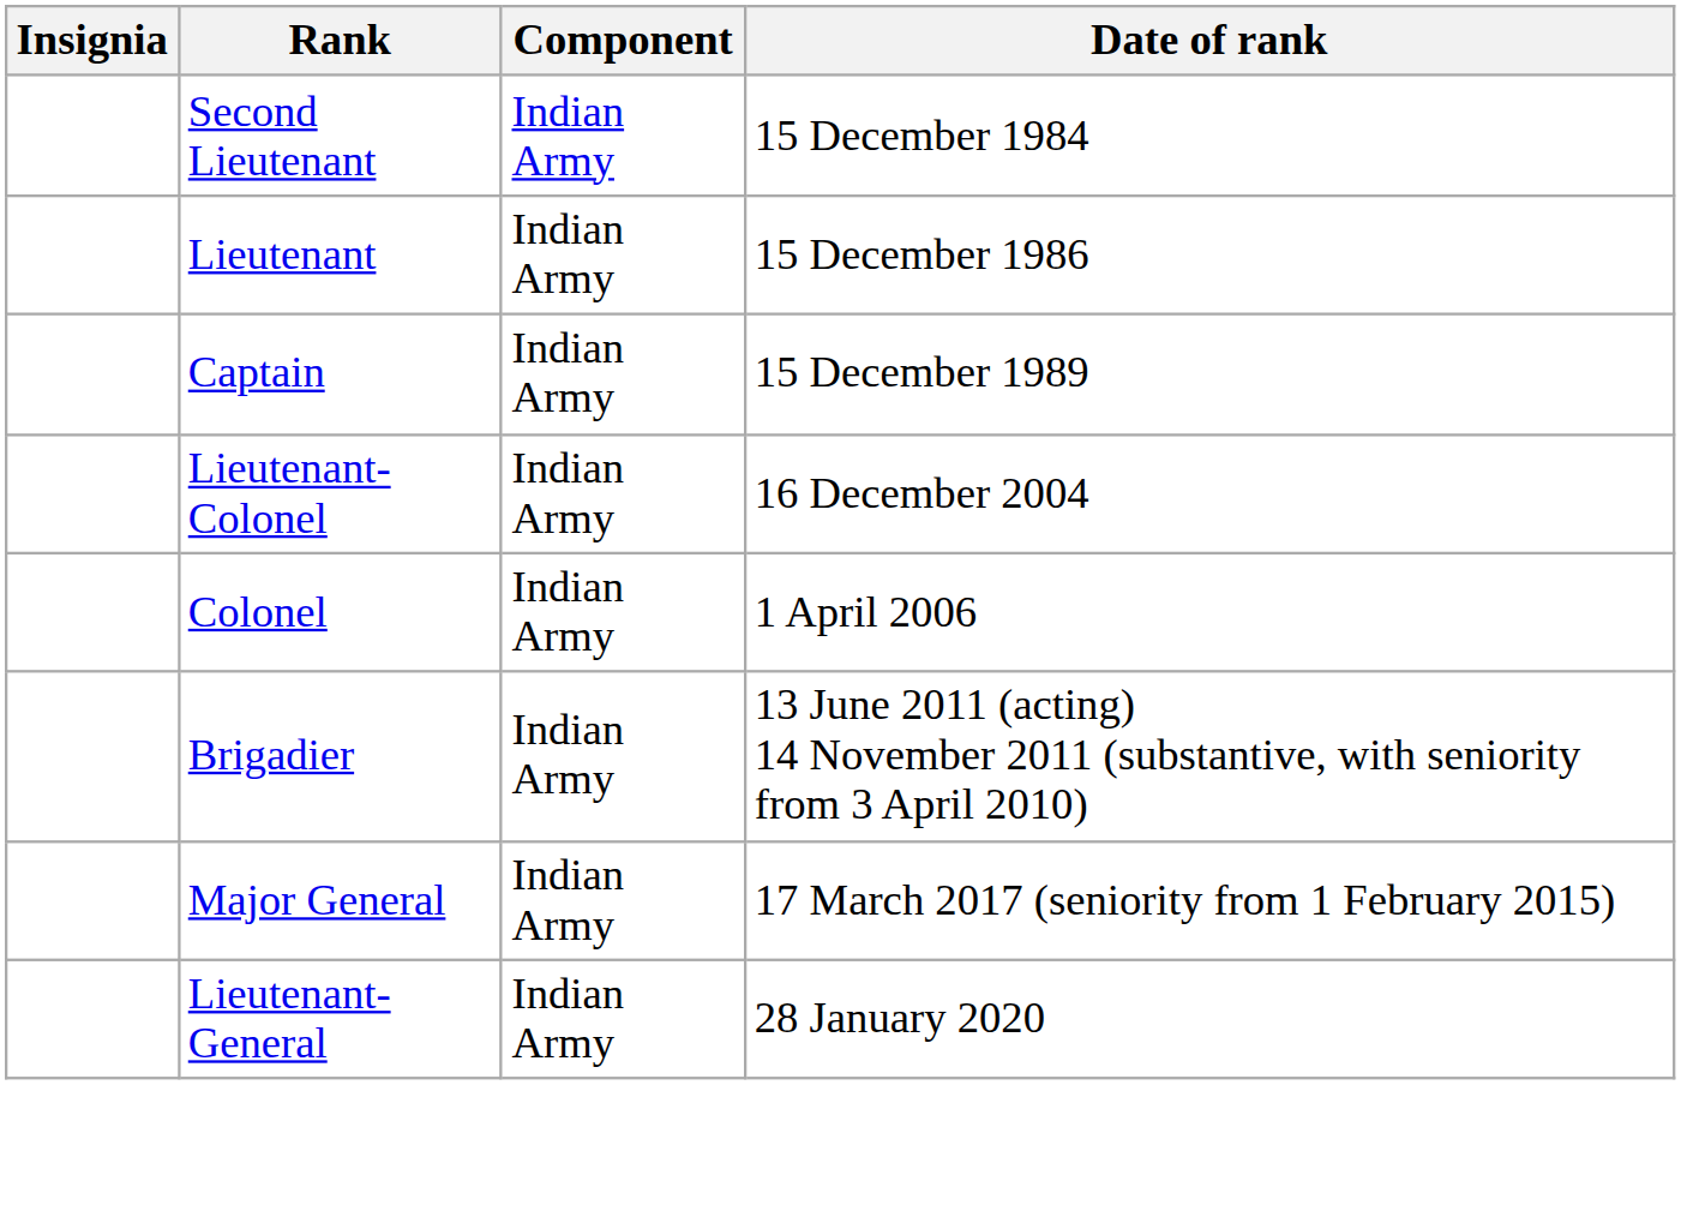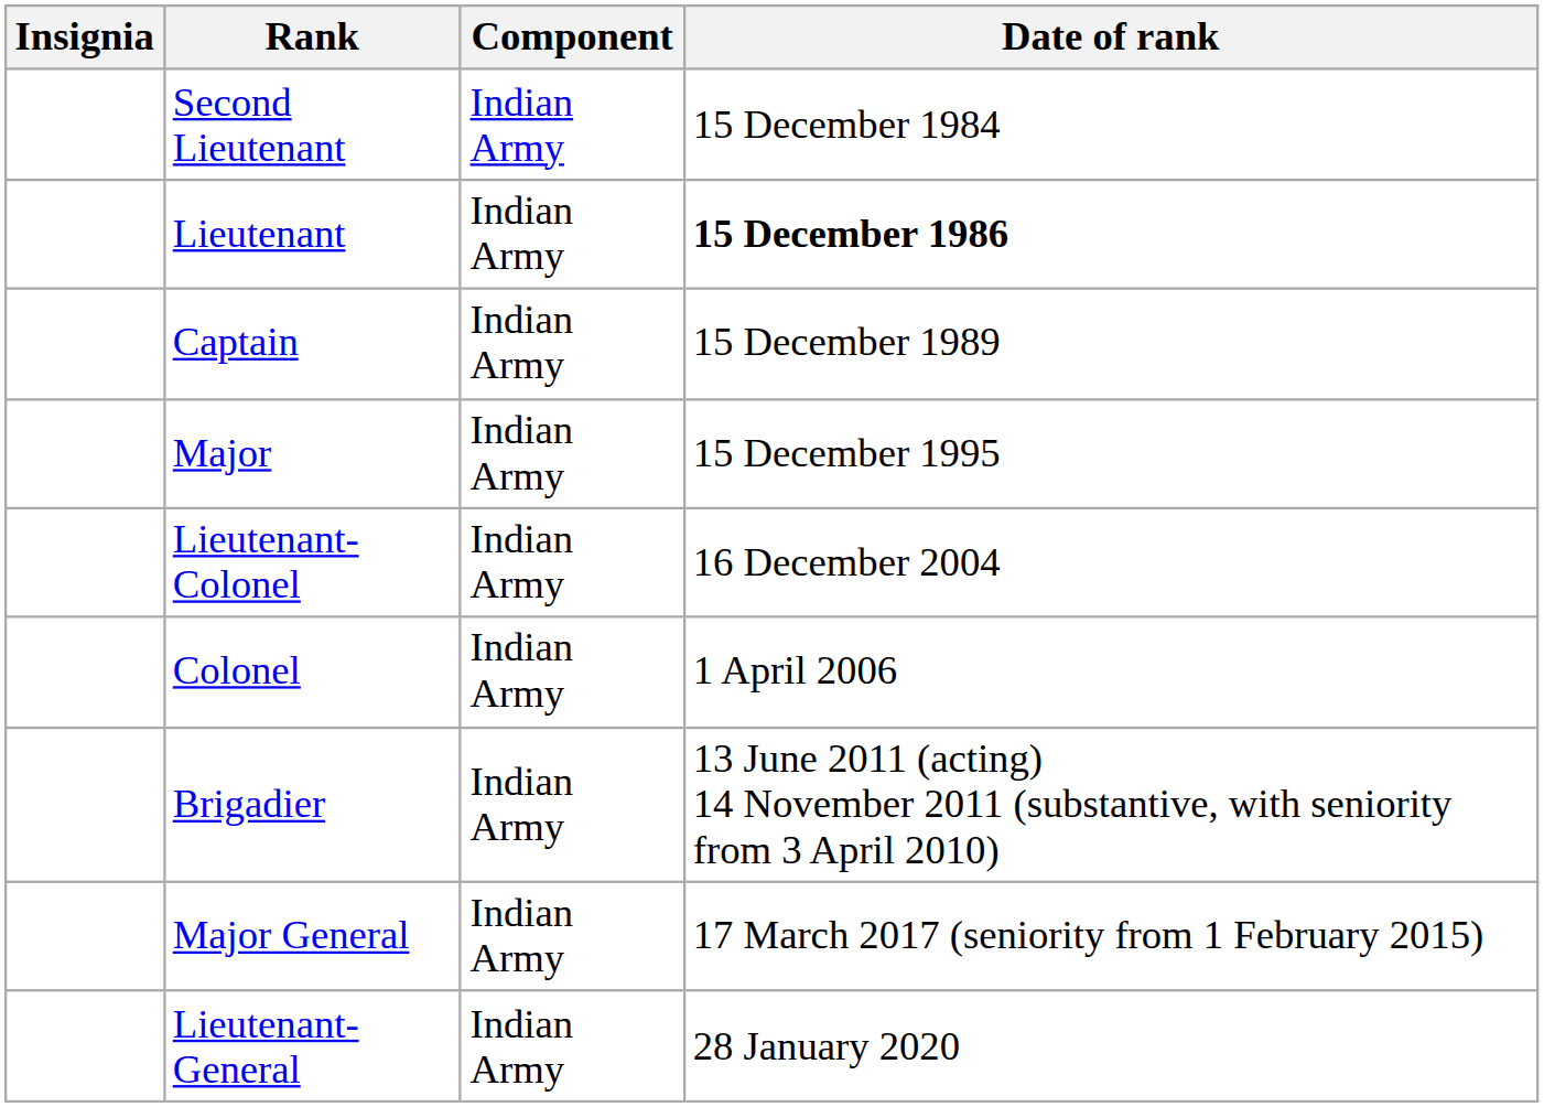 <table class="wikitable" style="background:white">
 <tr>
 <th>Insignia</th>
 <th>Rank</th>
 <th>Component</th>
 <th>Date of rank</th>
 </tr>
 <tr>
 <td align="center"></td>
 <td><a href='#'>Second Lieutenant</a></td>
 <td><a href='#'>Indian Army</a></td>
 <td>15 December 1984</td>
 </tr>
 <tr>
 <td align="center"></td>
 <td><a href='#'>Lieutenant</a></td>
 <td>Indian Army</td>
-<td>15 December 1986</td>
+<td><strong>15 December 1986</strong></td>
 </tr>
 <tr>
 <td align="center"></td>
 <td><a href='#'>Captain</a></td>
 <td>Indian Army</td>
 <td>15 December 1989</td>
+</tr>
+<tr>
+<td align="center"></td>
+<td><a href='#'>Major</a></td>
+<td>Indian Army</td>
+<td>15 December 1995</td>
 </tr>
 <tr>
 <td align="center"></td>
 <td><a href='#'>Lieutenant-Colonel</a></td>
 <td>Indian Army</td>
 <td>16 December 2004</td>
 </tr>
 <tr>
 <td align="center"></td>
 <td><a href='#'>Colonel</a></td>
 <td>Indian Army</td>
 <td>1 April 2006</td>
 </tr>
 <tr>
 <td align="center"></td>
 <td><a href='#'>Brigadier</a></td>
 <td>Indian Army</td>
 <td>13 June 2011 (acting)<br>14 November 2011 (substantive, with seniority from 3 April 2010)</td>
 </tr>
 <tr>
 <td align="center"></td>
 <td><a href='#'>Major General</a></td>
 <td>Indian Army</td>
 <td>17 March 2017 (seniority from 1 February 2015)</td>
 </tr>
 <tr>
 <td align="center"></td>
 <td><a href='#'>Lieutenant-General</a></td>
 <td>Indian Army</td>
 <td>28 January 2020</td>
 </tr>
 </table>
